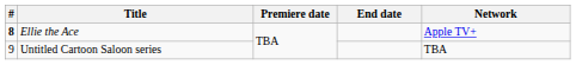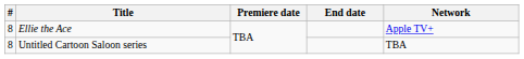 <table class="wikitable sortable">
 <tr>
 <th width=10>#</th>
 <th width=321>Title</th>
 <th width=110>Premiere date</th>
 <th width=110>End date</th>
 <th width=200>Network</th>
 </tr>
 <tr>
-<td style="text-align:center;"><strong>8</strong></td>
+<td style="text-align:center;">8</td>
 <td><em>Ellie the Ace</em></td>
 <td rowspan="2">TBA</td>
 <td></td>
 <td><a href='#'>Apple TV+</a></td>
 </tr>
 <tr>
-<td style="text-align:center;">9</td>
+<td style="text-align:center;">8</td>
 <td>Untitled Cartoon Saloon series</td>
 <td></td>
 <td>TBA</td>
 </tr>
 </table>
